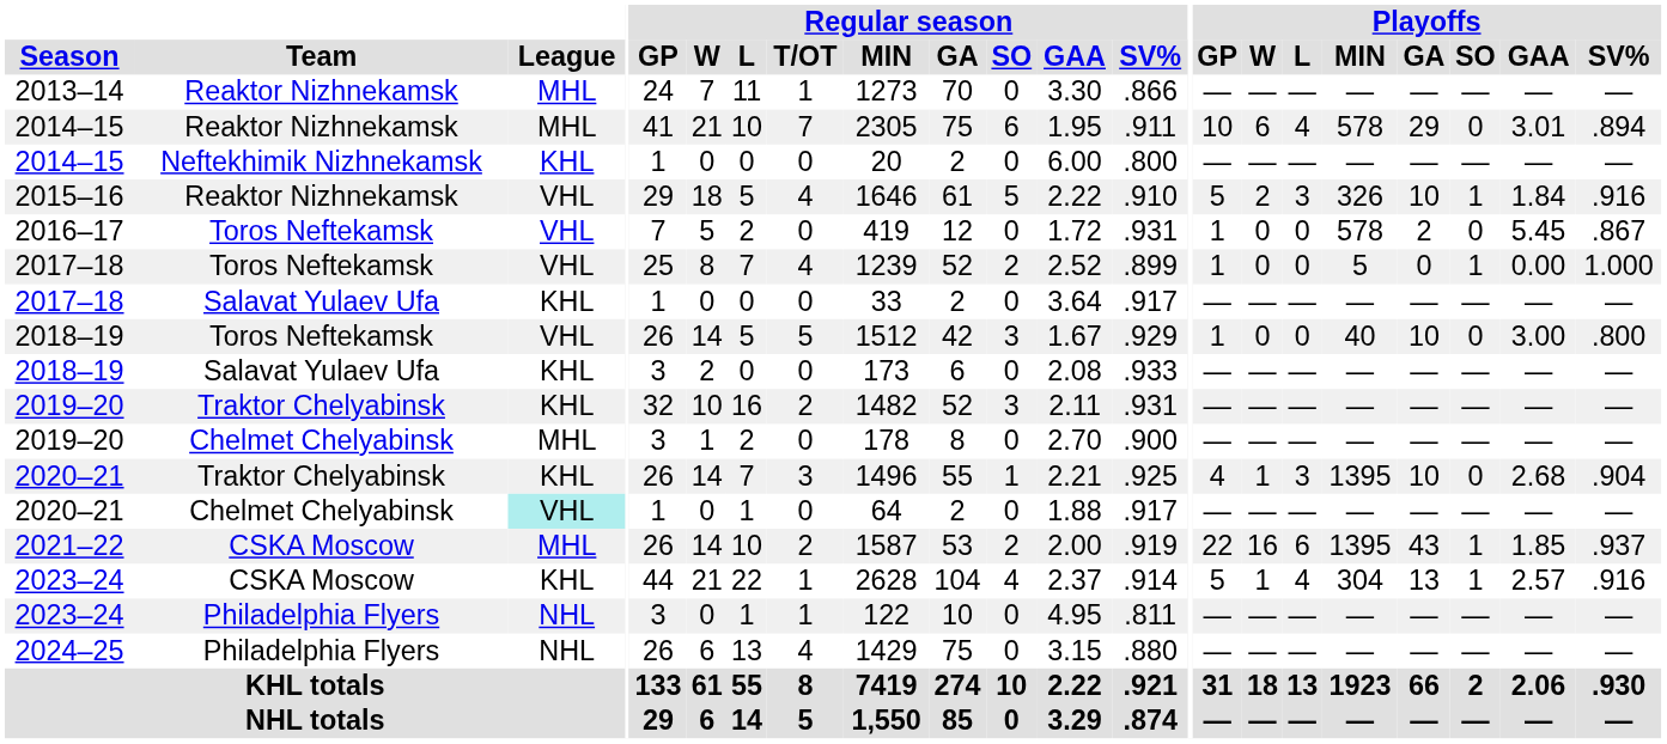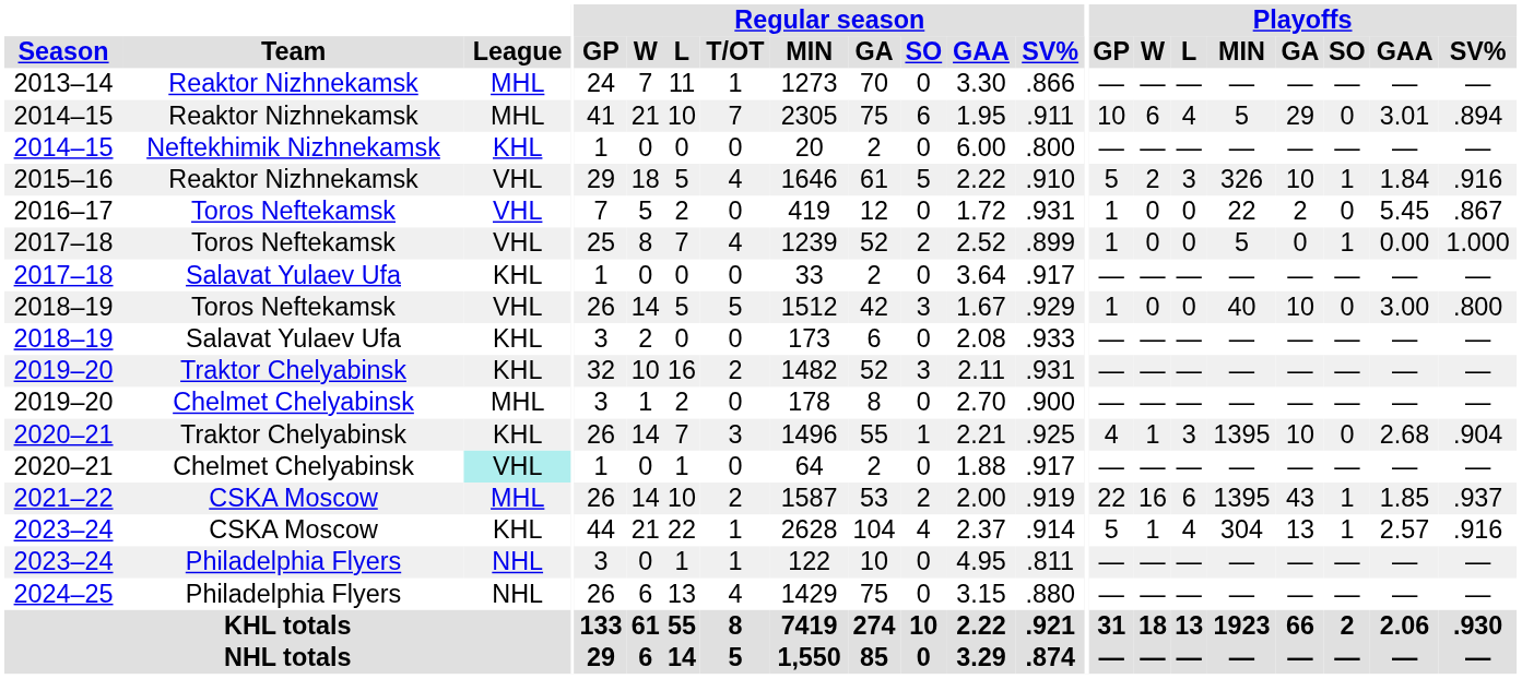 <table border="0" cellpadding="1" cellspacing="0" style="text-align:center; width:75%">
 <tr ALIGN="center" bgcolor="#e0e0e0">
 <th align="center" colspan="3" bgcolor="#ffffff"></th>
 <th align="center" rowspan="99" bgcolor="#ffffff"></th>
 <th align="center" colspan="9" bgcolor="#e0e0e0"><a href='#'>Regular season</a></th>
 <th align="center" rowspan="99" bgcolor="#ffffff"></th>
 <th align="center" colspan="8" bgcolor="#e0e0e0"><a href='#'>Playoffs</a></th>
 </tr>
 <tr ALIGN="center" bgcolor="#e0e0e0">
 <th><a href='#'>Season</a></th>
 <th>Team</th>
 <th>League</th>
 <th>GP</th>
 <th>W</th>
 <th>L</th>
 <th>T/OT</th>
 <th>MIN</th>
 <th>GA</th>
 <th><a href='#'>SO</a></th>
 <th><a href='#'>GAA</a></th>
 <th><a href='#'>SV%</a></th>
 <th>GP</th>
 <th>W</th>
 <th>L</th>
 <th>MIN</th>
 <th>GA</th>
 <th>SO</th>
 <th>GAA</th>
 <th>SV%</th>
 </tr>
 <tr ALIGN="center">
 <td>2013–14</td>
 <td><a href='#'>Reaktor Nizhnekamsk</a></td>
 <td><a href='#'>MHL</a></td>
 <td>24</td>
 <td>7</td>
 <td>11</td>
 <td>1</td>
 <td>1273</td>
 <td>70</td>
 <td>0</td>
 <td>3.30</td>
 <td>.866</td>
 <td>—</td>
 <td>—</td>
 <td>—</td>
 <td>—</td>
 <td>—</td>
 <td>—</td>
 <td>—</td>
 <td>—</td>
 </tr>
 <tr ALIGN="center" bgcolor="#f0f0f0">
 <td>2014–15</td>
 <td>Reaktor Nizhnekamsk</td>
 <td>MHL</td>
 <td>41</td>
 <td>21</td>
 <td>10</td>
 <td>7</td>
 <td>2305</td>
 <td>75</td>
 <td>6</td>
 <td>1.95</td>
 <td>.911</td>
 <td>10</td>
 <td>6</td>
 <td>4</td>
-<td>578</td>
+<td>5</td>
 <td>29</td>
 <td>0</td>
 <td>3.01</td>
 <td>.894</td>
 </tr>
 <tr ALIGN="center">
 <td><a href='#'>2014–15</a></td>
 <td><a href='#'>Neftekhimik Nizhnekamsk</a></td>
 <td><a href='#'>KHL</a></td>
 <td>1</td>
 <td>0</td>
 <td>0</td>
 <td>0</td>
 <td>20</td>
 <td>2</td>
 <td>0</td>
 <td>6.00</td>
 <td>.800</td>
 <td>—</td>
 <td>—</td>
 <td>—</td>
 <td>—</td>
 <td>—</td>
 <td>—</td>
 <td>—</td>
 <td>—</td>
 </tr>
 <tr ALIGN="center" bgcolor="#f0f0f0">
 <td>2015–16</td>
 <td>Reaktor Nizhnekamsk</td>
 <td>VHL</td>
 <td>29</td>
 <td>18</td>
 <td>5</td>
 <td>4</td>
 <td>1646</td>
 <td>61</td>
 <td>5</td>
 <td>2.22</td>
 <td>.910</td>
 <td>5</td>
 <td>2</td>
 <td>3</td>
 <td>326</td>
 <td>10</td>
 <td>1</td>
 <td>1.84</td>
 <td>.916</td>
 </tr>
 <tr ALIGN="center">
 <td>2016–17</td>
 <td><a href='#'>Toros Neftekamsk</a></td>
 <td><a href='#'>VHL</a></td>
 <td>7</td>
 <td>5</td>
 <td>2</td>
 <td>0</td>
 <td>419</td>
 <td>12</td>
 <td>0</td>
 <td>1.72</td>
 <td>.931</td>
 <td>1</td>
 <td>0</td>
 <td>0</td>
-<td>578</td>
+<td>22</td>
 <td>2</td>
 <td>0</td>
 <td>5.45</td>
 <td>.867</td>
 </tr>
 <tr ALIGN="center" bgcolor="#f0f0f0">
 <td>2017–18</td>
 <td>Toros Neftekamsk</td>
 <td>VHL</td>
 <td>25</td>
 <td>8</td>
 <td>7</td>
 <td>4</td>
 <td>1239</td>
 <td>52</td>
 <td>2</td>
 <td>2.52</td>
 <td>.899</td>
 <td>1</td>
 <td>0</td>
 <td>0</td>
 <td>5</td>
 <td>0</td>
 <td>1</td>
 <td>0.00</td>
 <td>1.000</td>
 </tr>
 <tr ALIGN="center">
 <td><a href='#'>2017–18</a></td>
 <td><a href='#'>Salavat Yulaev Ufa</a></td>
 <td>KHL</td>
 <td>1</td>
 <td>0</td>
 <td>0</td>
 <td>0</td>
 <td>33</td>
 <td>2</td>
 <td>0</td>
 <td>3.64</td>
 <td>.917</td>
 <td>—</td>
 <td>—</td>
 <td>—</td>
 <td>—</td>
 <td>—</td>
 <td>—</td>
 <td>—</td>
 <td>—</td>
 </tr>
 <tr ALIGN="center" bgcolor="#f0f0f0">
 <td>2018–19</td>
 <td>Toros Neftekamsk</td>
 <td>VHL</td>
 <td>26</td>
 <td>14</td>
 <td>5</td>
 <td>5</td>
 <td>1512</td>
 <td>42</td>
 <td>3</td>
 <td>1.67</td>
 <td>.929</td>
 <td>1</td>
 <td>0</td>
 <td>0</td>
 <td>40</td>
 <td>10</td>
 <td>0</td>
 <td>3.00</td>
 <td>.800</td>
 </tr>
 <tr ALIGN="center">
 <td><a href='#'>2018–19</a></td>
 <td>Salavat Yulaev Ufa</td>
 <td>KHL</td>
 <td>3</td>
 <td>2</td>
 <td>0</td>
 <td>0</td>
 <td>173</td>
 <td>6</td>
 <td>0</td>
 <td>2.08</td>
 <td>.933</td>
 <td>—</td>
 <td>—</td>
 <td>—</td>
 <td>—</td>
 <td>—</td>
 <td>—</td>
 <td>—</td>
 <td>—</td>
 </tr>
 <tr ALIGN="center" bgcolor="#f0f0f0">
 <td><a href='#'>2019–20</a></td>
 <td><a href='#'>Traktor Chelyabinsk</a></td>
 <td>KHL</td>
 <td>32</td>
 <td>10</td>
 <td>16</td>
 <td>2</td>
 <td>1482</td>
 <td>52</td>
 <td>3</td>
 <td>2.11</td>
 <td>.931</td>
 <td>—</td>
 <td>—</td>
 <td>—</td>
 <td>—</td>
 <td>—</td>
 <td>—</td>
 <td>—</td>
 <td>—</td>
 </tr>
 <tr ALIGN="center">
 <td>2019–20</td>
 <td><a href='#'>Chelmet Chelyabinsk</a></td>
 <td>MHL</td>
 <td>3</td>
 <td>1</td>
 <td>2</td>
 <td>0</td>
 <td>178</td>
 <td>8</td>
 <td>0</td>
 <td>2.70</td>
 <td>.900</td>
 <td>—</td>
 <td>—</td>
 <td>—</td>
 <td>—</td>
 <td>—</td>
 <td>—</td>
 <td>—</td>
 <td>—</td>
 </tr>
 <tr ALIGN="center" bgcolor="#f0f0f0">
 <td><a href='#'>2020–21</a></td>
 <td>Traktor Chelyabinsk</td>
 <td>KHL</td>
 <td>26</td>
 <td>14</td>
 <td>7</td>
 <td>3</td>
 <td>1496</td>
 <td>55</td>
 <td>1</td>
 <td>2.21</td>
 <td>.925</td>
 <td>4</td>
 <td>1</td>
 <td>3</td>
 <td>1395</td>
 <td>10</td>
 <td>0</td>
 <td>2.68</td>
 <td>.904</td>
 </tr>
 <tr ALIGN="center">
 <td>2020–21</td>
 <td>Chelmet Chelyabinsk</td>
 <td style="background: paleturquoise;">VHL</td>
 <td>1</td>
 <td>0</td>
 <td>1</td>
 <td>0</td>
 <td>64</td>
 <td>2</td>
 <td>0</td>
 <td>1.88</td>
 <td>.917</td>
 <td>—</td>
 <td>—</td>
 <td>—</td>
 <td>—</td>
 <td>—</td>
 <td>—</td>
 <td>—</td>
 <td>—</td>
 </tr>
 <tr ALIGN="center" bgcolor="#f0f0f0">
 <td><a href='#'>2021–22</a></td>
 <td><a href='#'>CSKA Moscow</a></td>
 <td><a href='#'>MHL</a></td>
 <td>26</td>
 <td>14</td>
 <td>10</td>
 <td>2</td>
 <td>1587</td>
 <td>53</td>
 <td>2</td>
 <td>2.00</td>
 <td>.919</td>
 <td>22</td>
 <td>16</td>
 <td>6</td>
 <td>1395</td>
 <td>43</td>
 <td>1</td>
 <td>1.85</td>
 <td>.937</td>
 </tr>
 <tr ALIGN="center">
 <td><a href='#'>2023–24</a></td>
 <td>CSKA Moscow</td>
 <td>KHL</td>
 <td>44</td>
 <td>21</td>
 <td>22</td>
 <td>1</td>
 <td>2628</td>
 <td>104</td>
 <td>4</td>
 <td>2.37</td>
 <td>.914</td>
 <td>5</td>
 <td>1</td>
 <td>4</td>
 <td>304</td>
 <td>13</td>
 <td>1</td>
 <td>2.57</td>
 <td>.916</td>
 </tr>
 <tr ALIGN="center" bgcolor="#f0f0f0">
 <td><a href='#'>2023–24</a></td>
 <td><a href='#'>Philadelphia Flyers</a></td>
 <td><a href='#'>NHL</a></td>
 <td>3</td>
 <td>0</td>
 <td>1</td>
 <td>1</td>
 <td>122</td>
 <td>10</td>
 <td>0</td>
 <td>4.95</td>
 <td>.811</td>
 <td>—</td>
 <td>—</td>
 <td>—</td>
 <td>—</td>
 <td>—</td>
 <td>—</td>
 <td>—</td>
 <td>—</td>
 </tr>
 <tr ALIGN="center">
 <td><a href='#'>2024–25</a></td>
 <td>Philadelphia Flyers</td>
 <td>NHL</td>
 <td>26</td>
 <td>6</td>
 <td>13</td>
 <td>4</td>
 <td>1429</td>
 <td>75</td>
 <td>0</td>
 <td>3.15</td>
 <td>.880</td>
 <td>—</td>
 <td>—</td>
 <td>—</td>
 <td>—</td>
 <td>—</td>
 <td>—</td>
 <td>—</td>
 <td>—</td>
 </tr>
 <tr ALIGN="center" bgcolor="#e0e0e0">
 <th colspan="3" align="center">KHL totals</th>
 <th>133</th>
 <th>61</th>
 <th>55</th>
 <th>8</th>
 <th>7419</th>
 <th>274</th>
 <th>10</th>
 <th>2.22</th>
 <th>.921</th>
 <th>31</th>
 <th>18</th>
 <th>13</th>
 <th>1923</th>
 <th>66</th>
 <th>2</th>
 <th>2.06</th>
 <th>.930</th>
 </tr>
 <tr ALIGN="center" bgcolor="#e0e0e0">
 <th colspan="3" align="center">NHL totals</th>
 <th>29</th>
 <th>6</th>
 <th>14</th>
 <th>5</th>
 <th>1,550</th>
 <th>85</th>
 <th>0</th>
 <th>3.29</th>
 <th>.874</th>
 <th>—</th>
 <th>—</th>
 <th>—</th>
 <th>—</th>
 <th>—</th>
 <th>—</th>
 <th>—</th>
 <th>—</th>
 </tr>
 </table>
